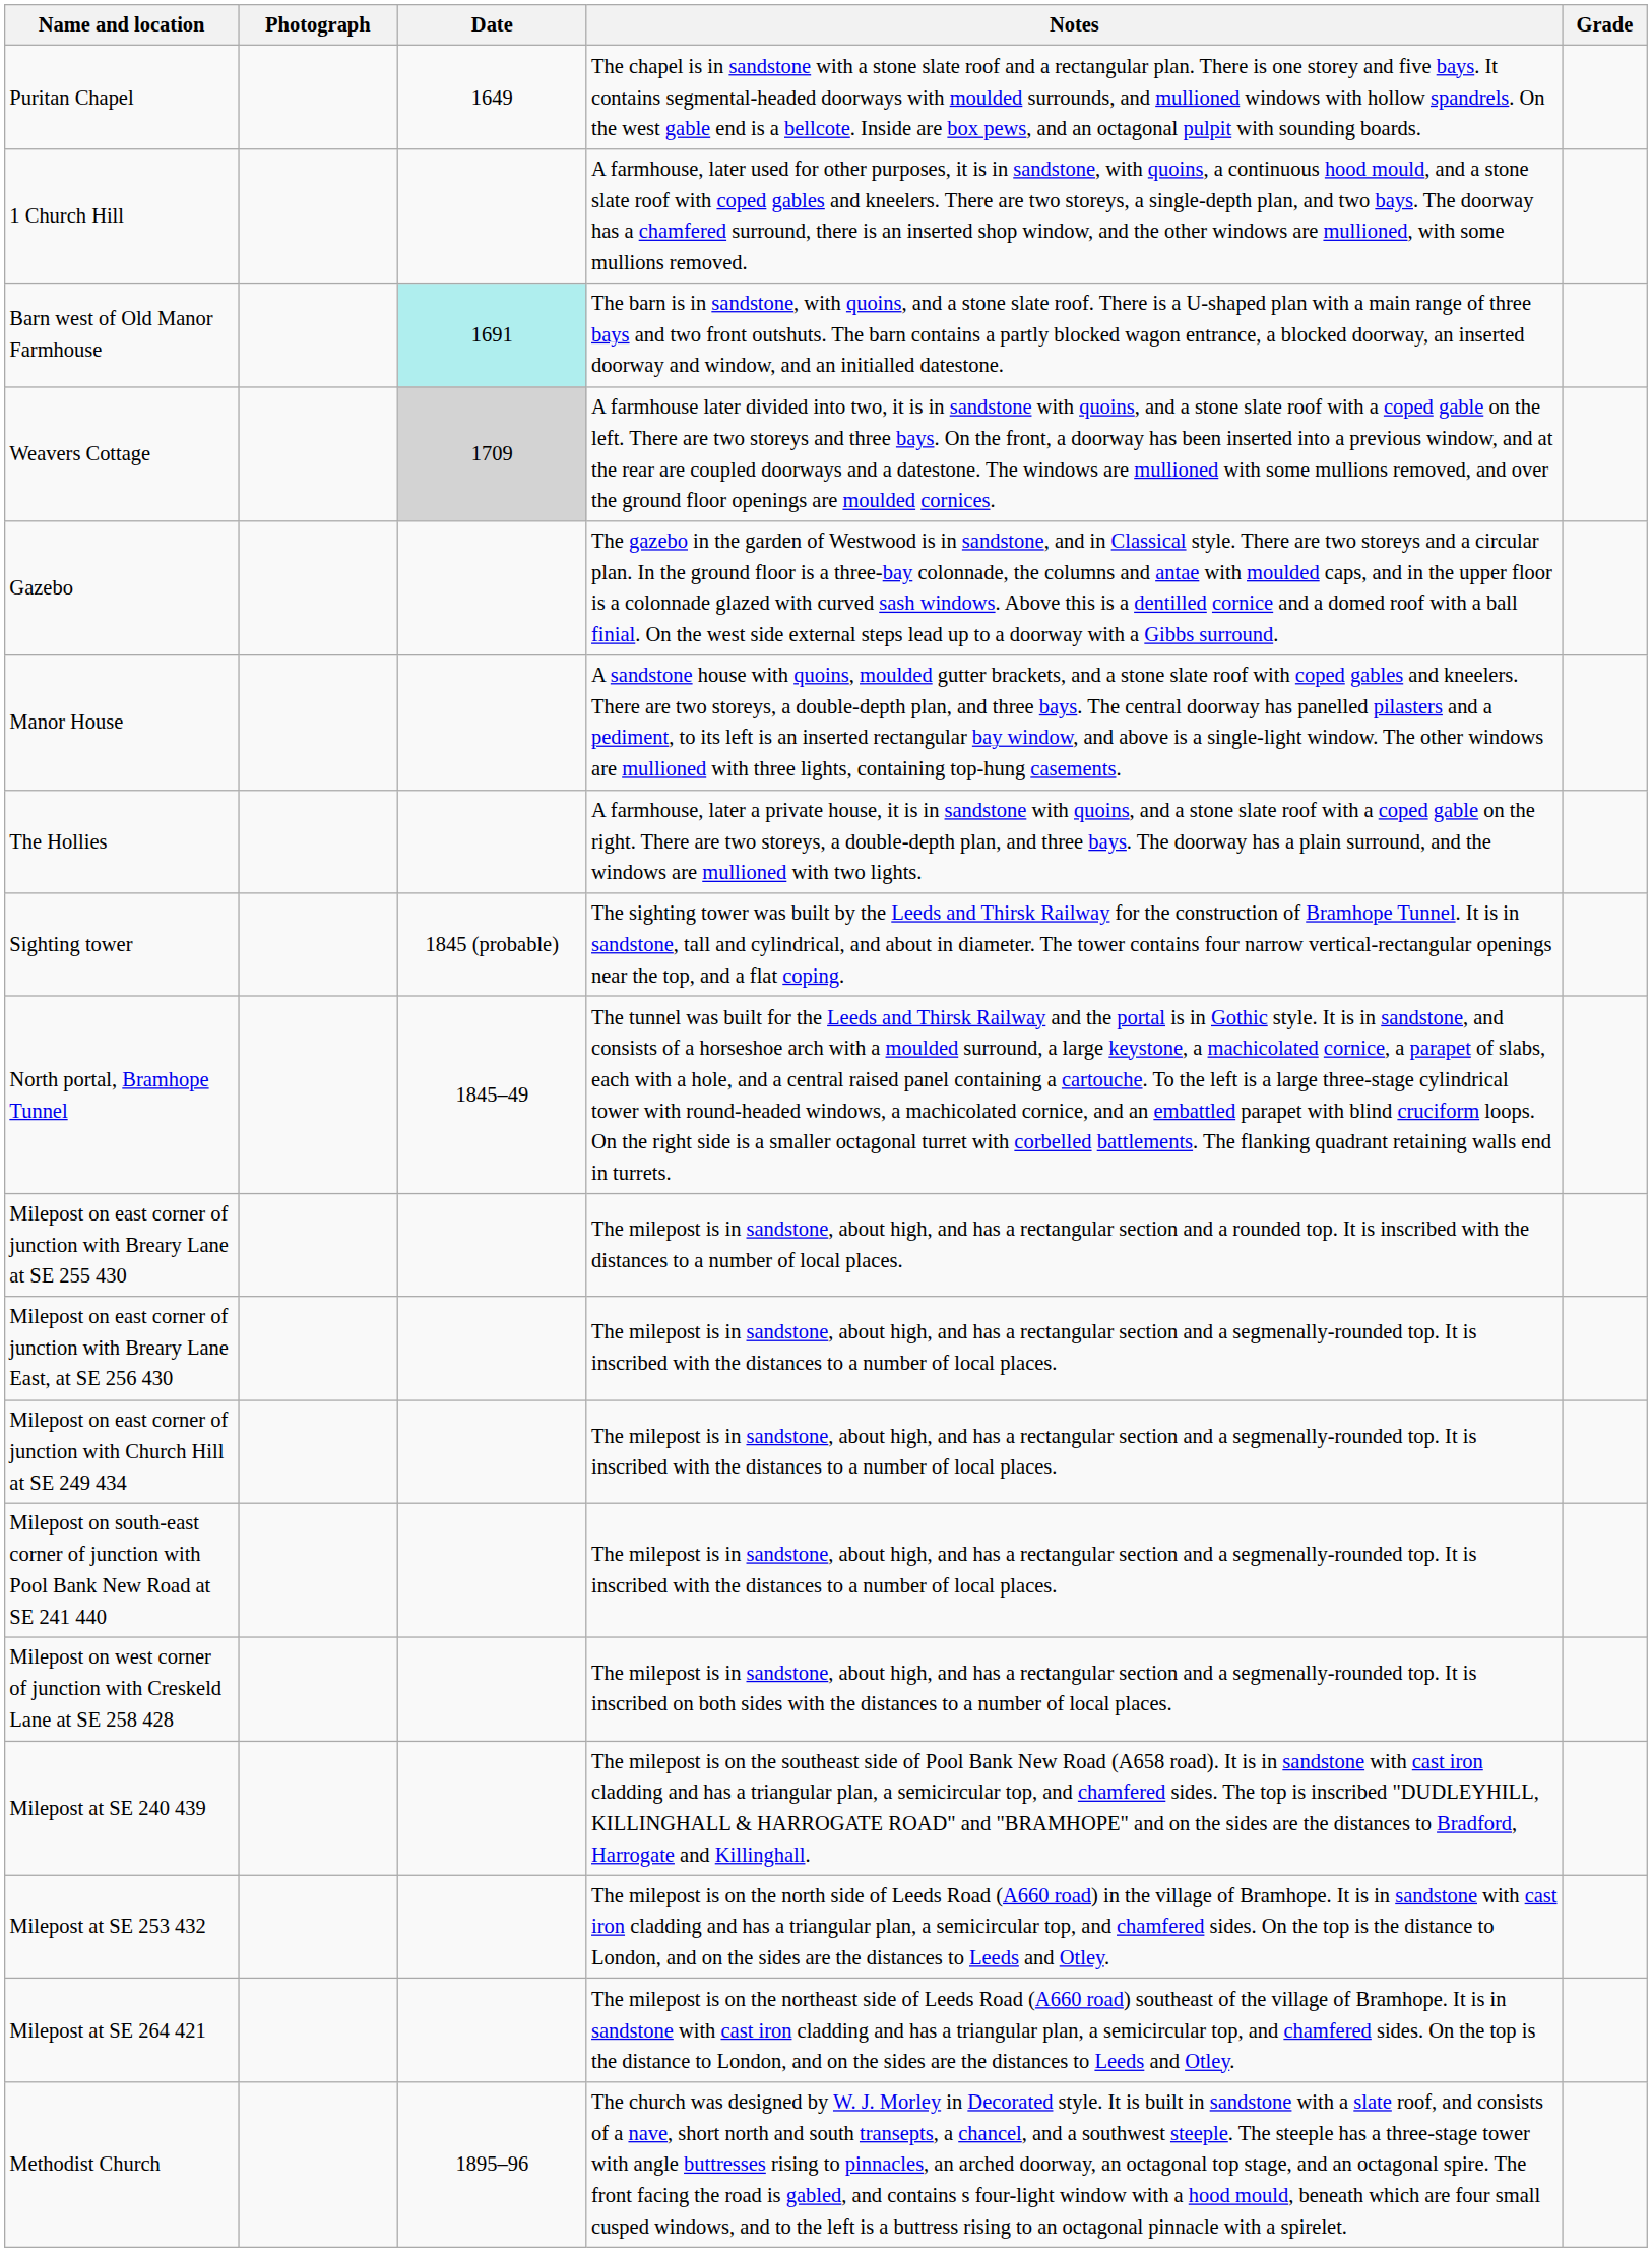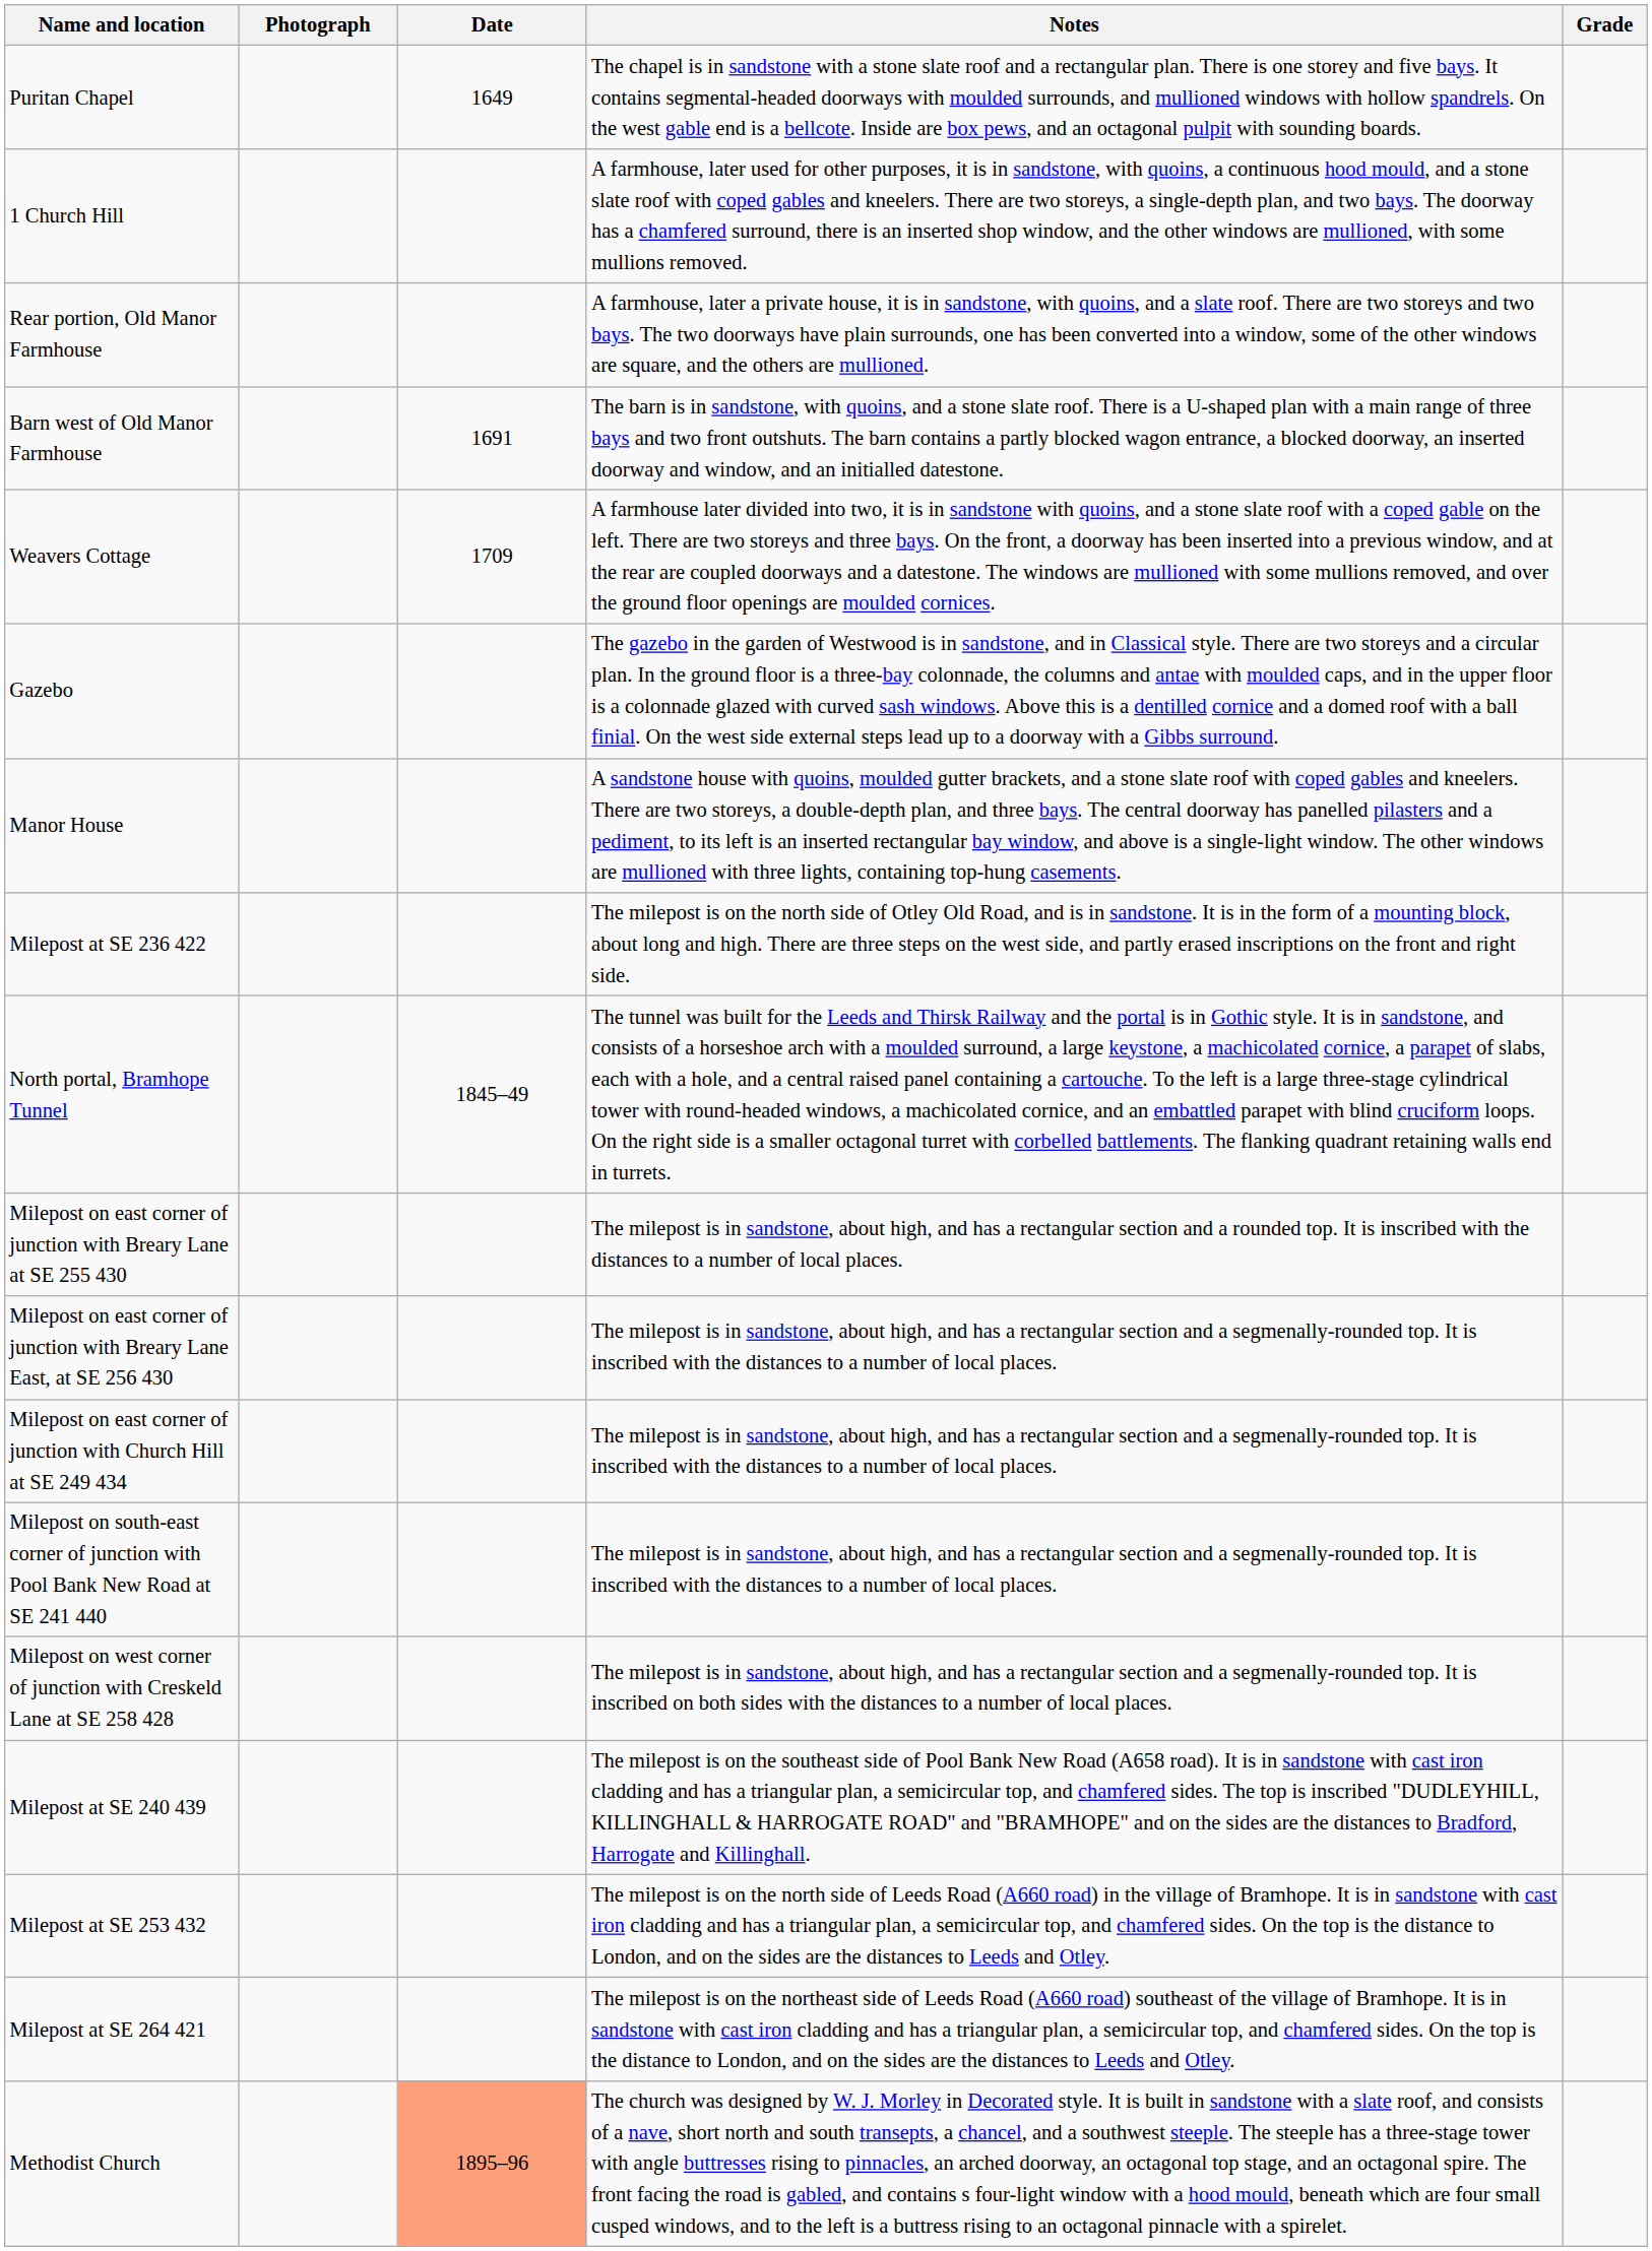 <table class="wikitable sortable plainrowheaders" style="width:100%; border:0; text-align:left; line-height:150%;">
 <tr>
 <th scope="col"  style="width:150px">Name and location</th>
 <th scope="col"  style="width:100px" class="unsortable">Photograph</th>
 <th scope="col"  style="width:120px">Date</th>
 <th scope="col"  style="width:650px" class="unsortable">Notes</th>
 <th scope="col"  style="width:50px">Grade</th>
 </tr>
 <tr>
 <td>Puritan Chapel<br><small></small></td>
 <td></td>
 <td align="center">1649</td>
 <td>The chapel is in <a href='#'>sandstone</a> with a stone slate roof and a rectangular plan.  There is one storey and five <a href='#'>bays</a>.  It contains segmental-headed doorways with <a href='#'>moulded</a> surrounds, and <a href='#'>mullioned</a> windows with hollow <a href='#'>spandrels</a>.  On the west <a href='#'>gable</a> end is a <a href='#'>bellcote</a>.  Inside are <a href='#'>box pews</a>, and an octagonal <a href='#'>pulpit</a> with sounding boards.</td>
 <td align="center" ></td>
 </tr>
 <tr>
 <td>1 Church Hill<br><small></small></td>
 <td></td>
 <td align="center"></td>
 <td>A farmhouse, later used for other purposes, it is in <a href='#'>sandstone</a>, with <a href='#'>quoins</a>, a continuous <a href='#'>hood mould</a>, and a stone slate roof with <a href='#'>coped</a> <a href='#'>gables</a> and kneelers.  There are two storeys, a single-depth plan, and two <a href='#'>bays</a>.  The doorway has a <a href='#'>chamfered</a> surround, there is an inserted shop window, and the other windows are <a href='#'>mullioned</a>, with some mullions removed.</td>
 <td align="center" ></td>
 </tr>
 <tr>
+<td>Rear portion, Old Manor Farmhouse<br><small></small></td>
+<td></td>
+<td align="center"></td>
+<td>A farmhouse, later a private house, it is in <a href='#'>sandstone</a>, with <a href='#'>quoins</a>, and a <a href='#'>slate</a> roof.  There are two storeys and two <a href='#'>bays</a>.  The two doorways have plain surrounds, one has been converted into a window, some of the other windows are square, and the others are <a href='#'>mullioned</a>.</td>
+<td align="center" ></td>
+</tr>
+<tr>
 <td>Barn west of Old Manor Farmhouse<br><small></small></td>
 <td></td>
-<td align="center" style="background: paleturquoise;">1691</td>
+<td align="center">1691</td>
 <td>The barn is in <a href='#'>sandstone</a>, with <a href='#'>quoins</a>, and a stone slate roof.  There is a U-shaped plan with a main range of three <a href='#'>bays</a> and two front outshuts.  The barn contains a partly blocked wagon entrance, a blocked doorway, an inserted doorway and window, and an initialled datestone.</td>
 <td align="center" ></td>
 </tr>
 <tr>
 <td>Weavers Cottage<br><small></small></td>
 <td></td>
-<td align="center" style="background: lightgrey;">1709</td>
+<td align="center">1709</td>
 <td>A farmhouse later divided into two, it is in <a href='#'>sandstone</a> with <a href='#'>quoins</a>, and a stone slate roof with a <a href='#'>coped</a> <a href='#'>gable</a> on the left.  There are two storeys and three <a href='#'>bays</a>.  On the front, a doorway has been inserted into a previous window, and at the rear are coupled doorways  and a datestone.  The windows are <a href='#'>mullioned</a> with some mullions removed, and over the ground floor openings are <a href='#'>moulded</a> <a href='#'>cornices</a>.</td>
 <td align="center" ></td>
 </tr>
 <tr>
 <td>Gazebo<br><small></small></td>
 <td></td>
 <td align="center"></td>
 <td>The <a href='#'>gazebo</a> in the garden of Westwood is in <a href='#'>sandstone</a>, and in <a href='#'>Classical</a> style.  There are two storeys and a circular plan.  In the ground floor is a three-<a href='#'>bay</a> colonnade, the columns and <a href='#'>antae</a> with <a href='#'>moulded</a> caps, and in the upper floor is a colonnade glazed with curved <a href='#'>sash windows</a>.  Above this is a <a href='#'>dentilled</a> <a href='#'>cornice</a> and a domed roof with a ball <a href='#'>finial</a>.  On the west side external steps lead up to a doorway with a <a href='#'>Gibbs surround</a>.</td>
 <td align="center" ></td>
 </tr>
 <tr>
 <td>Manor House<br><small></small></td>
 <td></td>
 <td align="center"></td>
 <td>A <a href='#'>sandstone</a> house with <a href='#'>quoins</a>, <a href='#'>moulded</a> gutter brackets, and a stone slate roof with <a href='#'>coped</a> <a href='#'>gables</a> and kneelers.  There are two storeys, a double-depth plan, and three <a href='#'>bays</a>.  The central doorway has panelled <a href='#'>pilasters</a> and a <a href='#'>pediment</a>, to its left is an inserted rectangular <a href='#'>bay window</a>, and above is a single-light window.  The other windows are <a href='#'>mullioned</a> with three lights, containing top-hung <a href='#'>casements</a>.</td>
 <td align="center" ></td>
 </tr>
 <tr>
-<td>The Hollies<br><small></small></td>
+<td>Milepost at SE 236 422<br><small></small></td>
 <td></td>
 <td align="center"></td>
-<td>A farmhouse, later a private house, it is in <a href='#'>sandstone</a> with <a href='#'>quoins</a>, and a stone slate roof with a <a href='#'>coped</a> <a href='#'>gable</a> on the right.  There are two storeys, a double-depth plan, and three <a href='#'>bays</a>.  The doorway has a plain surround, and the windows are <a href='#'>mullioned</a> with two lights.</td>
-<td align="center" ></td>
-</tr>
-<tr>
-<td>Sighting tower<br><small></small></td>
-<td></td>
-<td align="center">1845 (probable)</td>
-<td>The sighting tower was built by the <a href='#'>Leeds and Thirsk Railway</a> for the construction of <a href='#'>Bramhope Tunnel</a>.  It is in <a href='#'>sandstone</a>, tall and cylindrical, and about  in diameter.  The tower contains four narrow vertical-rectangular openings near the top, and a flat <a href='#'>coping</a>.</td>
+<td>The milepost is on the north side of Otley Old Road, and is in <a href='#'>sandstone</a>.  It is in the form of a <a href='#'>mounting block</a>, about  long and  high.  There are three steps on the west side, and partly erased inscriptions on the front and right side.</td>
 <td align="center" ></td>
 </tr>
 <tr>
 <td>North portal, <a href='#'>Bramhope Tunnel</a><br><small></small></td>
 <td></td>
 <td align="center">1845–49</td>
 <td>The tunnel was built for the <a href='#'>Leeds and Thirsk Railway</a> and the <a href='#'>portal</a> is in <a href='#'>Gothic</a> style.  It is in <a href='#'>sandstone</a>, and consists of a horseshoe arch with a <a href='#'>moulded</a> surround, a large <a href='#'>keystone</a>, a <a href='#'>machicolated</a> <a href='#'>cornice</a>, a <a href='#'>parapet</a> of slabs, each with a hole, and a central raised panel containing a <a href='#'>cartouche</a>.  To the left is a large three-stage cylindrical tower with round-headed windows, a machicolated cornice, and an <a href='#'>embattled</a> parapet with blind <a href='#'>cruciform</a> loops.  On the right side is a smaller octagonal turret with <a href='#'>corbelled</a> <a href='#'>battlements</a>.  The flanking quadrant retaining walls end in turrets.</td>
 <td align="center" ></td>
 </tr>
 <tr>
 <td>Milepost on east corner of junction with Breary Lane at SE 255 430<br><small></small></td>
 <td></td>
 <td align="center"></td>
 <td>The milepost is in <a href='#'>sandstone</a>, about  high, and has a rectangular section and a rounded top.  It is inscribed with the distances to a number of local places.</td>
 <td align="center" ></td>
 </tr>
 <tr>
 <td>Milepost on east corner of junction with Breary Lane East, at SE 256 430<br><small></small></td>
 <td></td>
 <td align="center"></td>
 <td>The milepost is in <a href='#'>sandstone</a>, about  high, and has a rectangular section and a segmenally-rounded top.  It is inscribed with the distances to a number of local places.</td>
 <td align="center" ></td>
 </tr>
 <tr>
 <td>Milepost on east corner of junction with Church Hill at SE 249 434<br><small></small></td>
 <td></td>
 <td align="center"></td>
 <td>The milepost is in <a href='#'>sandstone</a>, about  high, and has a rectangular section and a segmenally-rounded top.  It is inscribed with the distances to a number of local places.</td>
 <td align="center" ></td>
 </tr>
 <tr>
 <td>Milepost on south-east corner of junction with Pool Bank New Road at SE 241 440<br><small></small></td>
 <td></td>
 <td align="center"></td>
 <td>The milepost is in <a href='#'>sandstone</a>, about  high, and has a rectangular section and a segmenally-rounded top.  It is inscribed with the distances to a number of local places.</td>
 <td align="center" ></td>
 </tr>
 <tr>
 <td>Milepost on west corner of junction with Creskeld Lane at SE 258 428<br><small></small></td>
 <td></td>
 <td align="center"></td>
 <td>The milepost is in <a href='#'>sandstone</a>, about  high, and has a rectangular section and a segmenally-rounded top.  It is inscribed on both sides with the distances to a number of local places.</td>
 <td align="center" ></td>
 </tr>
 <tr>
 <td>Milepost at SE 240 439<br><small></small></td>
 <td></td>
 <td align="center"></td>
 <td>The milepost is on the southeast side of Pool Bank New Road (A658 road).  It is in <a href='#'>sandstone</a> with <a href='#'>cast iron</a> cladding and has a triangular plan, a semicircular top, and <a href='#'>chamfered</a> sides.  The top is inscribed "DUDLEYHILL, KILLINGHALL & HARROGATE ROAD" and "BRAMHOPE" and on the sides are the distances to <a href='#'>Bradford</a>, <a href='#'>Harrogate</a> and <a href='#'>Killinghall</a>.</td>
 <td align="center" ></td>
 </tr>
 <tr>
 <td>Milepost at SE 253 432<br><small></small></td>
 <td></td>
 <td align="center"></td>
 <td>The milepost is on the north side of Leeds Road (<a href='#'>A660 road</a>) in the village of Bramhope.  It is in <a href='#'>sandstone</a> with <a href='#'>cast iron</a> cladding and has a triangular plan, a semicircular top, and <a href='#'>chamfered</a> sides.  On the top is the distance to London, and on the sides are the distances to <a href='#'>Leeds</a> and <a href='#'>Otley</a>.</td>
 <td align="center" ></td>
 </tr>
 <tr>
 <td>Milepost at SE 264 421<br><small></small></td>
 <td></td>
 <td align="center"></td>
 <td>The milepost is on the northeast side of Leeds Road (<a href='#'>A660 road</a>) southeast of the village of Bramhope.  It is in <a href='#'>sandstone</a> with <a href='#'>cast iron</a> cladding and has a triangular plan, a semicircular top, and <a href='#'>chamfered</a> sides.  On the top is the distance to London, and on the sides are the distances to <a href='#'>Leeds</a> and <a href='#'>Otley</a>.</td>
 <td align="center" ></td>
 </tr>
 <tr>
 <td>Methodist Church<br><small></small></td>
 <td></td>
-<td align="center">1895–96</td>
+<td align="center" style="background: lightsalmon;">1895–96</td>
 <td>The church was designed by <a href='#'>W. J. Morley</a> in <a href='#'>Decorated</a> style.  It is built in <a href='#'>sandstone</a> with a <a href='#'>slate</a> roof, and consists of a <a href='#'>nave</a>, short north and south <a href='#'>transepts</a>, a <a href='#'>chancel</a>, and a southwest <a href='#'>steeple</a>.  The steeple has a three-stage tower with angle <a href='#'>buttresses</a> rising to <a href='#'>pinnacles</a>, an arched doorway, an octagonal top stage, and an octagonal spire.  The front facing the road is <a href='#'>gabled</a>, and contains s four-light window with a <a href='#'>hood mould</a>, beneath which are four small cusped windows, and to the left is a buttress rising to an octagonal pinnacle with a spirelet.</td>
 <td align="center" ></td>
 </tr>
 <tr>
 </tr>
 </table>
